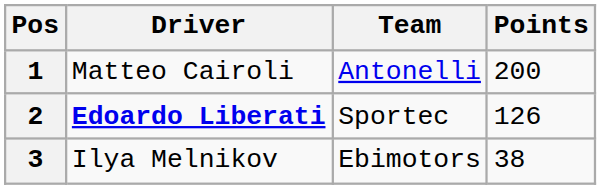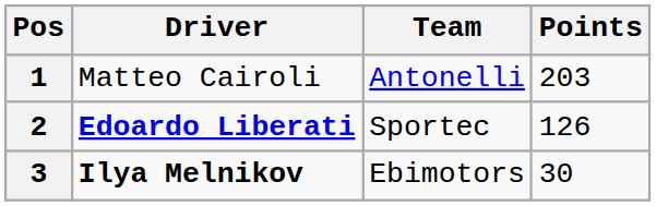 <table class="wikitable" style="font-size: 90%">
 <tr>
 <th>Pos</th>
 <th>Driver</th>
 <th>Team</th>
 <th>Points</th>
 </tr>
 <tr>
 <th>1</th>
 <td> Matteo Cairoli</td>
 <td><a href='#'>Antonelli</a></td>
-<td>200</td>
+<td>203</td>
 </tr>
 <tr>
 <th>2</th>
 <td><strong> <a href='#'>Edoardo Liberati</a></strong></td>
 <td>Sportec</td>
 <td>126</td>
 </tr>
 <tr>
 <th>3</th>
-<td> Ilya Melnikov</td>
+<td><strong> Ilya Melnikov</strong></td>
 <td>Ebimotors</td>
-<td>38</td>
+<td>30</td>
 </tr>
 </table>
